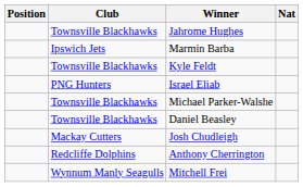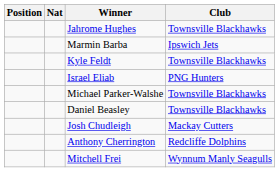 <table class="wikitable">
 <tr>
 <th>Position</th>
+<th>Nat</th>
+<th>Winner</th>
 <th>Club</th>
-<th>Winner</th>
-<th>Nat</th>
 </tr>
 <tr>
 <td></td>
+<td></td>
+<td><a href='#'>Jahrome Hughes</a></td>
 <td> <a href='#'>Townsville Blackhawks</a></td>
-<td><a href='#'>Jahrome Hughes</a></td>
-<td></td>
 </tr>
 <tr>
 <td></td>
+<td></td>
+<td>Marmin Barba</td>
 <td> <a href='#'>Ipswich Jets</a></td>
-<td>Marmin Barba</td>
-<td></td>
 </tr>
 <tr>
 <td></td>
+<td></td>
+<td><a href='#'>Kyle Feldt</a></td>
 <td> <a href='#'>Townsville Blackhawks</a></td>
-<td><a href='#'>Kyle Feldt</a></td>
-<td></td>
 </tr>
 <tr>
 <td></td>
+<td></td>
+<td><a href='#'>Israel Eliab</a></td>
 <td> <a href='#'>PNG Hunters</a></td>
-<td><a href='#'>Israel Eliab</a></td>
-<td></td>
 </tr>
 <tr>
 <td></td>
+<td></td>
+<td>Michael Parker-Walshe</td>
 <td> <a href='#'>Townsville Blackhawks</a></td>
-<td>Michael Parker-Walshe</td>
-<td></td>
 </tr>
 <tr>
 <td></td>
+<td></td>
+<td>Daniel Beasley</td>
 <td> <a href='#'>Townsville Blackhawks</a></td>
-<td>Daniel Beasley</td>
-<td></td>
 </tr>
 <tr>
 <td></td>
+<td></td>
+<td><a href='#'>Josh Chudleigh</a></td>
 <td> <a href='#'>Mackay Cutters</a></td>
-<td><a href='#'>Josh Chudleigh</a></td>
-<td></td>
 </tr>
 <tr>
 <td></td>
+<td></td>
+<td><a href='#'>Anthony Cherrington</a></td>
 <td> <a href='#'>Redcliffe Dolphins</a></td>
-<td><a href='#'>Anthony Cherrington</a></td>
-<td></td>
 </tr>
 <tr>
 <td></td>
+<td></td>
+<td><a href='#'>Mitchell Frei</a></td>
 <td> <a href='#'>Wynnum Manly Seagulls</a></td>
-<td><a href='#'>Mitchell Frei</a></td>
-<td></td>
 </tr>
 </table>
